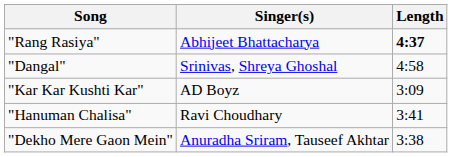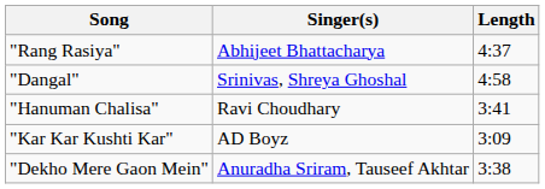 <table class="wikitable sortable">
 <tr>
 <th>Song</th>
 <th>Singer(s)</th>
 <th>Length</th>
 </tr>
 <tr>
 <td>"Rang Rasiya"</td>
 <td><a href='#'>Abhijeet Bhattacharya</a></td>
-<td><strong>4:37</strong></td>
+<td>4:37</td>
 </tr>
 <tr>
 <td>"Dangal"</td>
 <td><a href='#'>Srinivas</a>, <a href='#'>Shreya Ghoshal</a></td>
 <td>4:58</td>
 </tr>
 <tr>
+<td>"Hanuman Chalisa"</td>
+<td>Ravi Choudhary</td>
+<td>3:41</td>
+</tr>
+<tr>
 <td>"Kar Kar Kushti Kar"</td>
 <td>AD Boyz</td>
 <td>3:09</td>
-</tr>
-<tr>
-<td>"Hanuman Chalisa"</td>
-<td>Ravi Choudhary</td>
-<td>3:41</td>
 </tr>
 <tr>
 <td>"Dekho Mere Gaon Mein"</td>
 <td><a href='#'>Anuradha Sriram</a>, Tauseef Akhtar</td>
 <td>3:38</td>
 </tr>
 </table>
